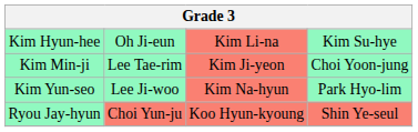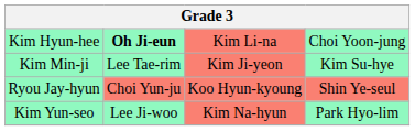 <table class="wikitable collapsible collapsed" style="text-align:center">
 <tr>
 <th colspan=4>Grade 3</th>
 </tr>
 <tr>
 <td style="background:#90F9C0;">Kim Hyun-hee</td>
-<td style="background:#90F9C0;">Oh Ji-eun</td>
+<td style="background:#90F9C0;"><strong>Oh Ji-eun</strong></td>
 <td style="background:salmon;">Kim Li-na</td>
-<td style="background:#90F9C0;">Kim Su-hye</td>
+<td style="background:#90F9C0;">Choi Yoon-jung</td>
 </tr>
 <tr>
 <td style="background:#90F9C0;">Kim Min-ji</td>
 <td style="background:#90F9C0;">Lee Tae-rim</td>
 <td style="background:salmon;">Kim Ji-yeon</td>
-<td style="background:#90F9C0;">Choi Yoon-jung</td>
+<td style="background:#90F9C0;">Kim Su-hye</td>
+</tr>
+<tr>
+<td style="background:#90F9C0;">Ryou Jay-hyun</td>
+<td style="background:salmon;">Choi Yun-ju</td>
+<td style="background:salmon;">Koo Hyun-kyoung</td>
+<td style="background:salmon;">Shin Ye-seul</td>
 </tr>
 <tr>
 <td style="background:#90F9C0;">Kim Yun-seo</td>
 <td style="background:#90F9C0;">Lee Ji-woo</td>
 <td style="background:salmon;">Kim Na-hyun</td>
 <td style="background:#90F9C0;">Park Hyo-lim</td>
 </tr>
 <tr>
-<td style="background:#90F9C0;">Ryou Jay-hyun</td>
-<td style="background:salmon;">Choi Yun-ju</td>
-<td style="background:salmon;">Koo Hyun-kyoung</td>
-<td style="background:salmon;">Shin Ye-seul</td>
-</tr>
-<tr>
 </tr>
 </table>
